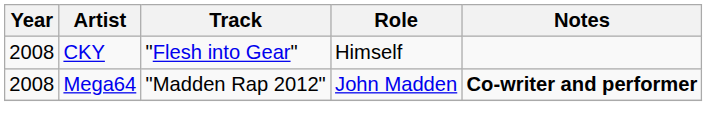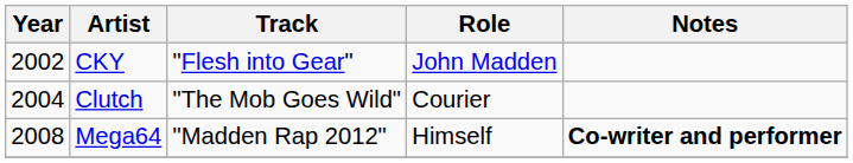 <table class="wikitable">
 <tr>
 <th>Year</th>
 <th>Artist</th>
 <th>Track</th>
 <th>Role</th>
 <th>Notes</th>
 </tr>
 <tr>
-<td>2008</td>
+<td>2002</td>
 <td><a href='#'>CKY</a></td>
 <td>"<a href='#'>Flesh into Gear</a>"</td>
-<td>Himself</td>
+<td><a href='#'>John Madden</a></td>
+<td></td>
+</tr>
+<tr>
+<td>2004</td>
+<td><a href='#'>Clutch</a></td>
+<td>"The Mob Goes Wild"</td>
+<td>Courier</td>
 <td></td>
 </tr>
 <tr>
 <td>2008</td>
 <td><a href='#'>Mega64</a></td>
 <td>"Madden Rap 2012"</td>
-<td><a href='#'>John Madden</a></td>
+<td>Himself</td>
 <td><strong>Co-writer and performer</strong></td>
 </tr>
 <tr>
 </tr>
 </table>
